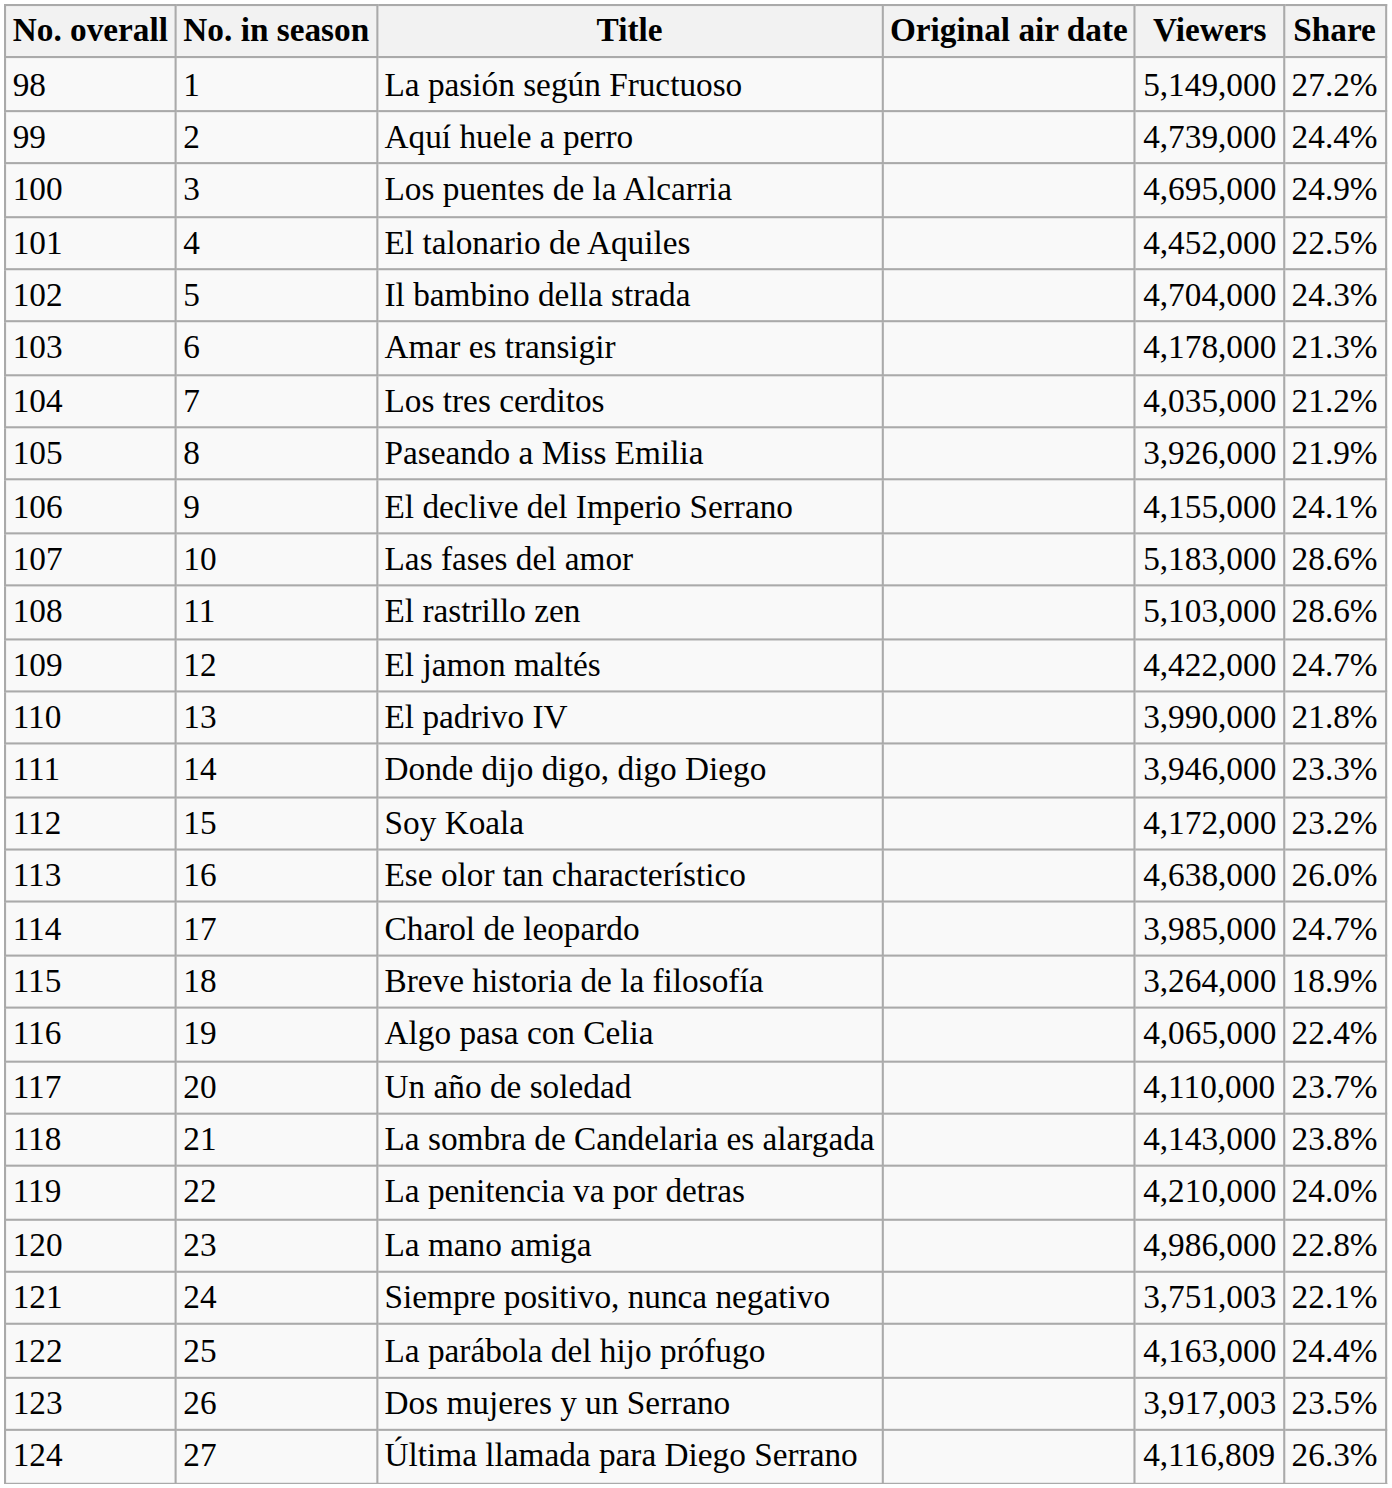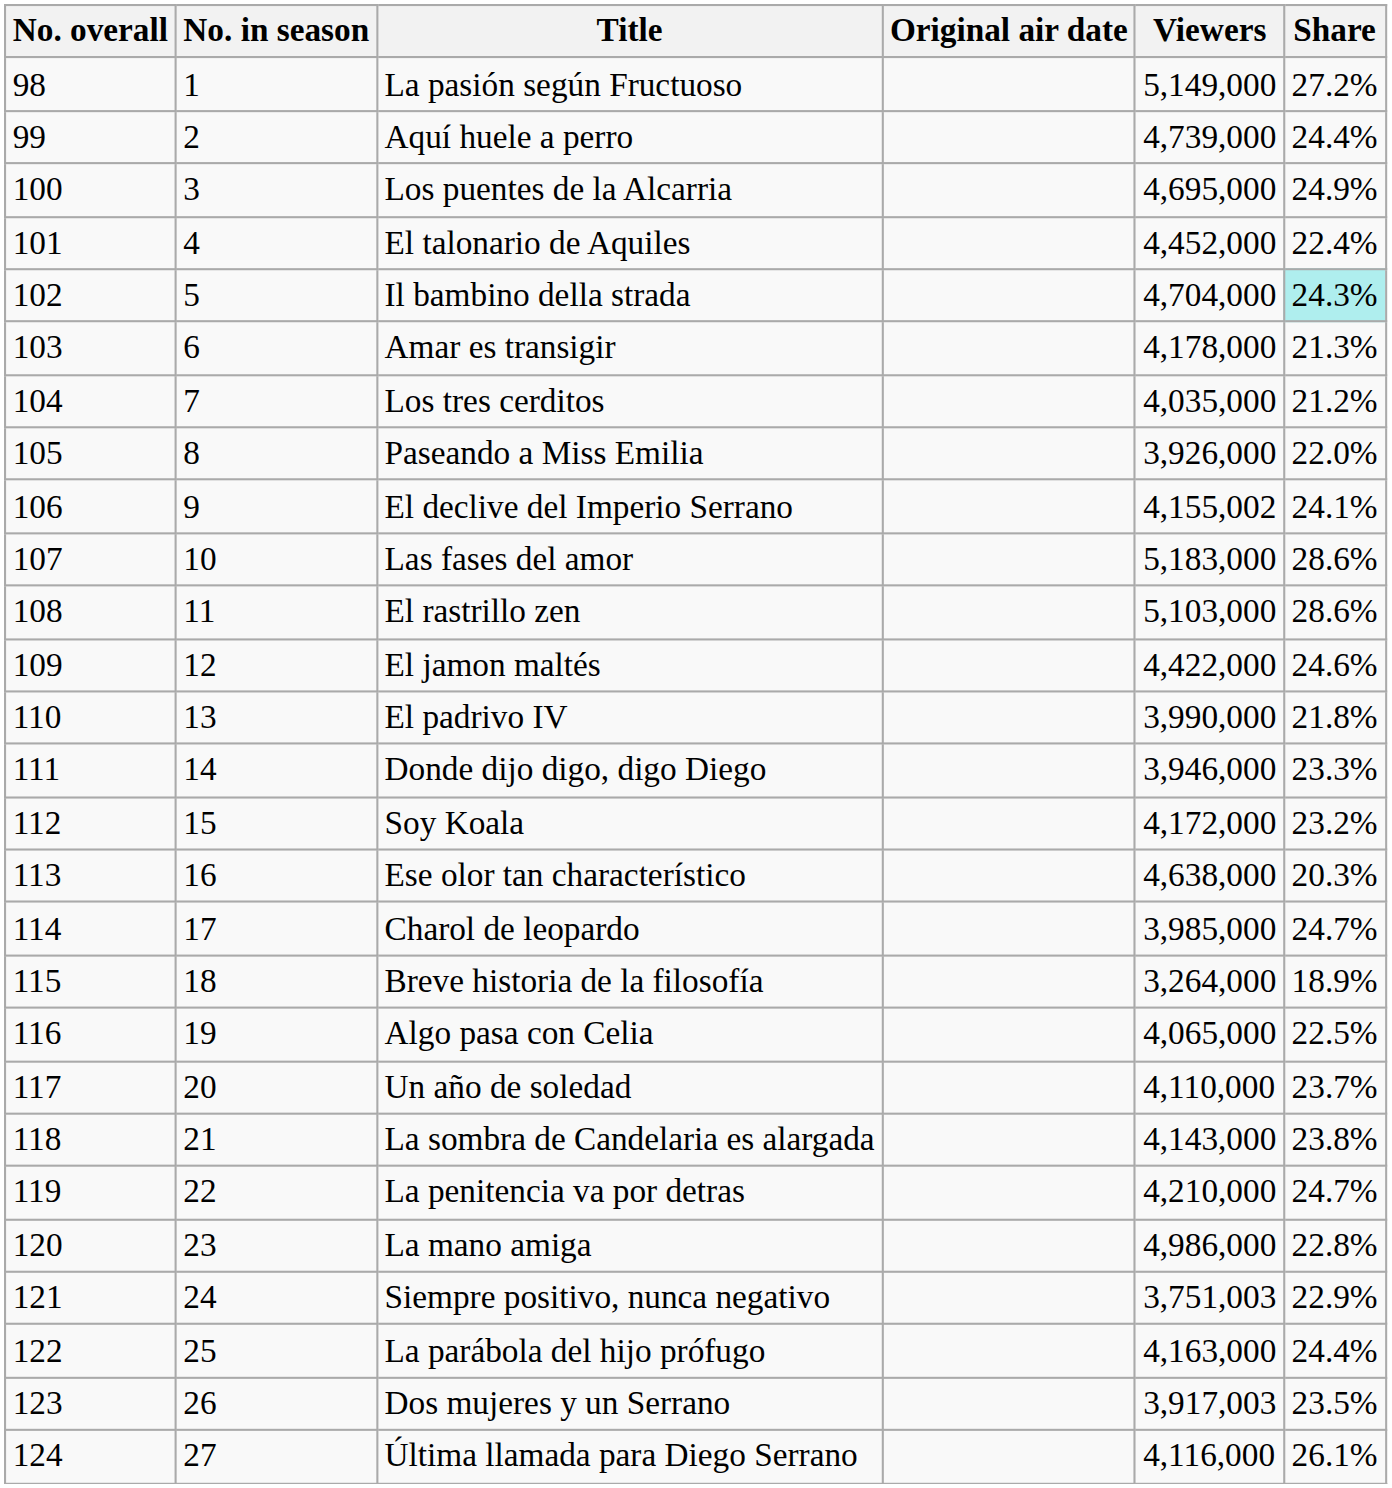 <table class="wikitable">
 <tr>
 <th>No. overall</th>
 <th>No. in season</th>
 <th>Title</th>
 <th>Original air date</th>
 <th>Viewers</th>
 <th>Share</th>
 </tr>
 <tr ---->
 <td>98</td>
 <td>1</td>
 <td>La pasión según Fructuoso</td>
 <td></td>
 <td>5,149,000</td>
 <td>27.2%</td>
 </tr>
 <tr ---->
 <td>99</td>
 <td>2</td>
 <td>Aquí huele a perro</td>
 <td></td>
 <td>4,739,000</td>
 <td>24.4%</td>
 </tr>
 <tr ---->
 <td>100</td>
 <td>3</td>
 <td>Los puentes de la Alcarria</td>
 <td></td>
 <td>4,695,000</td>
 <td>24.9%</td>
 </tr>
 <tr ---->
 <td>101</td>
 <td>4</td>
 <td>El talonario de Aquiles</td>
 <td></td>
 <td>4,452,000</td>
-<td>22.5%</td>
+<td>22.4%</td>
 </tr>
 <tr ---->
 <td>102</td>
 <td>5</td>
 <td>Il bambino della strada</td>
 <td></td>
 <td>4,704,000</td>
-<td>24.3%</td>
+<td style="background: paleturquoise;">24.3%</td>
 </tr>
 <tr ---->
 <td>103</td>
 <td>6</td>
 <td>Amar es transigir</td>
 <td></td>
 <td>4,178,000</td>
 <td>21.3%</td>
 </tr>
 <tr ---->
 <td>104</td>
 <td>7</td>
 <td>Los tres cerditos</td>
 <td></td>
 <td>4,035,000</td>
 <td>21.2%</td>
 </tr>
 <tr ---->
 <td>105</td>
 <td>8</td>
 <td>Paseando a Miss Emilia</td>
 <td></td>
 <td>3,926,000</td>
-<td>21.9%</td>
+<td>22.0%</td>
 </tr>
 <tr ---->
 <td>106</td>
 <td>9</td>
 <td>El declive del Imperio Serrano</td>
 <td></td>
-<td>4,155,000</td>
+<td>4,155,002</td>
 <td>24.1%</td>
 </tr>
 <tr ---->
 <td>107</td>
 <td>10</td>
 <td>Las fases del amor</td>
 <td></td>
 <td>5,183,000</td>
 <td>28.6%</td>
 </tr>
 <tr ---->
 <td>108</td>
 <td>11</td>
 <td>El rastrillo zen</td>
 <td></td>
 <td>5,103,000</td>
 <td>28.6%</td>
 </tr>
 <tr ---->
 <td>109</td>
 <td>12</td>
 <td>El jamon maltés</td>
 <td></td>
 <td>4,422,000</td>
-<td>24.7%</td>
+<td>24.6%</td>
 </tr>
 <tr ---->
 <td>110</td>
 <td>13</td>
 <td>El padrivo IV</td>
 <td></td>
 <td>3,990,000</td>
 <td>21.8%</td>
 </tr>
 <tr ---->
 <td>111</td>
 <td>14</td>
 <td>Donde dijo digo, digo Diego</td>
 <td></td>
 <td>3,946,000</td>
 <td>23.3%</td>
 </tr>
 <tr ---->
 <td>112</td>
 <td>15</td>
 <td>Soy Koala</td>
 <td></td>
 <td>4,172,000</td>
 <td>23.2%</td>
 </tr>
 <tr ---->
 <td>113</td>
 <td>16</td>
 <td>Ese olor tan characterístico</td>
 <td></td>
 <td>4,638,000</td>
-<td>26.0%</td>
+<td>20.3%</td>
 </tr>
 <tr ---->
 <td>114</td>
 <td>17</td>
 <td>Charol de leopardo</td>
 <td></td>
 <td>3,985,000</td>
 <td>24.7%</td>
 </tr>
 <tr ---->
 <td>115</td>
 <td>18</td>
 <td>Breve historia de la filosofía</td>
 <td></td>
 <td>3,264,000</td>
 <td>18.9%</td>
 </tr>
 <tr ---->
 <td>116</td>
 <td>19</td>
 <td>Algo pasa con Celia</td>
 <td></td>
 <td>4,065,000</td>
-<td>22.4%</td>
+<td>22.5%</td>
 </tr>
 <tr ---->
 <td>117</td>
 <td>20</td>
 <td>Un año de soledad</td>
 <td></td>
 <td>4,110,000</td>
 <td>23.7%</td>
 </tr>
 <tr ---->
 <td>118</td>
 <td>21</td>
 <td>La sombra de Candelaria es alargada</td>
 <td></td>
 <td>4,143,000</td>
 <td>23.8%</td>
 </tr>
 <tr ---->
 <td>119</td>
 <td>22</td>
 <td>La penitencia va por detras</td>
 <td></td>
 <td>4,210,000</td>
-<td>24.0%</td>
+<td>24.7%</td>
 </tr>
 <tr ---->
 <td>120</td>
 <td>23</td>
 <td>La mano amiga</td>
 <td></td>
 <td>4,986,000</td>
 <td>22.8%</td>
 </tr>
 <tr ---->
 <td>121</td>
 <td>24</td>
 <td>Siempre positivo, nunca negativo</td>
 <td></td>
 <td>3,751,003</td>
-<td>22.1%</td>
+<td>22.9%</td>
 </tr>
 <tr ---->
 <td>122</td>
 <td>25</td>
 <td>La parábola del hijo prófugo</td>
 <td></td>
 <td>4,163,000</td>
 <td>24.4%</td>
 </tr>
 <tr ---->
 <td>123</td>
 <td>26</td>
 <td>Dos mujeres y un Serrano</td>
 <td></td>
 <td>3,917,003</td>
 <td>23.5%</td>
 </tr>
 <tr ---->
 <td>124</td>
 <td>27</td>
 <td>Última llamada para Diego Serrano</td>
 <td></td>
-<td>4,116,809</td>
-<td>26.3%</td>
+<td>4,116,000</td>
+<td>26.1%</td>
 </tr>
 <tr>
 </tr>
 </table>
